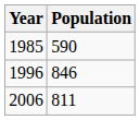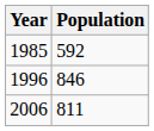 <table class="wikitable">
 <tr>
 <th>Year</th>
 <th>Population</th>
 </tr>
 <tr>
 <td>1985</td>
-<td>590</td>
+<td>592</td>
 </tr>
 <tr>
 <td>1996</td>
 <td>846</td>
 </tr>
 <tr>
 <td>2006</td>
 <td>811</td>
 </tr>
 </table>
